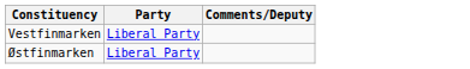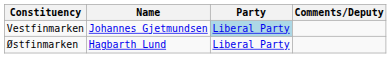 <table class="wikitable">
 <tr>
 <th>Constituency</th>
+<th>Name</th>
 <th>Party</th>
 <th>Comments/Deputy</th>
 </tr>
 <tr>
 <td>Vestfinmarken</td>
-<td><a href='#'>Liberal Party</a></td>
+<td><a href='#'>Johannes Gjetmundsen</a></td>
+<td style="background: lightblue;"><a href='#'>Liberal Party</a></td>
 <td></td>
 </tr>
 <tr>
 <td>Østfinmarken</td>
+<td><a href='#'>Hagbarth Lund</a></td>
 <td><a href='#'>Liberal Party</a></td>
 <td></td>
 </tr>
 </table>
